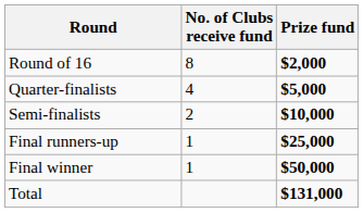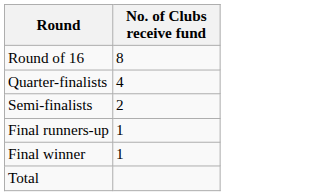 <table class="wikitable">
 <tr>
 <th>Round</th>
 <th>No. of Clubs<br>receive fund</th>
-<th>Prize fund</th>
 </tr>
 <tr>
 <td width=50%>Round of 16</td>
 <td>8</td>
-<td><strong>$2,000</strong></td>
 </tr>
 <tr>
 <td>Quarter-finalists</td>
 <td>4</td>
-<td><strong>$5,000</strong></td>
 </tr>
 <tr>
 <td>Semi-finalists</td>
 <td>2</td>
-<td><strong>$10,000</strong></td>
 </tr>
 <tr>
 <td>Final runners-up</td>
 <td>1</td>
-<td><strong>$25,000</strong></td>
 </tr>
 <tr>
 <td>Final winner</td>
 <td>1</td>
-<td><strong>$50,000</strong></td>
 </tr>
 <tr>
 <td>Total</td>
 <td></td>
-<td><strong>$131,000</strong></td>
 </tr>
 </table>
